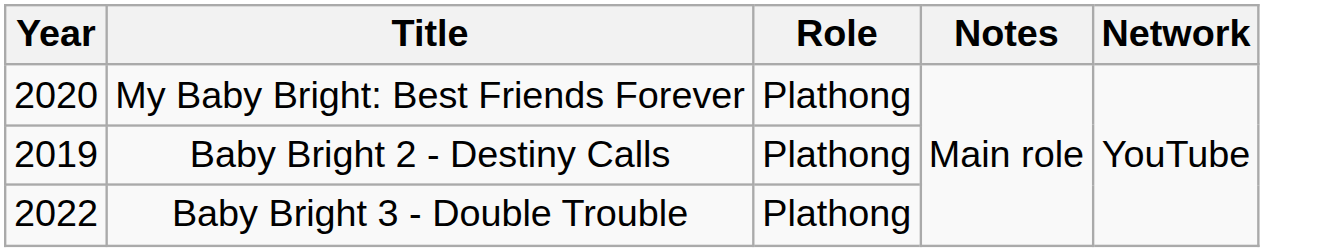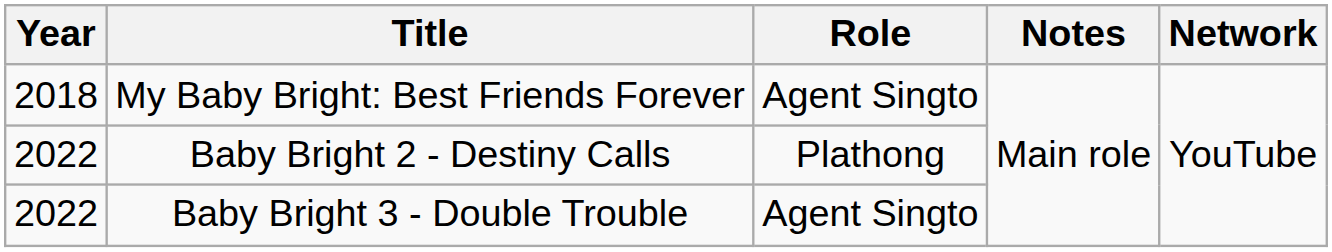 <table class="wikitable" style="text-align:center;">
 <tr>
 <th>Year</th>
 <th>Title</th>
 <th>Role</th>
 <th>Notes</th>
 <th>Network</th>
 </tr>
 <tr>
-<td>2020</td>
+<td>2018</td>
 <td>My Baby Bright: Best Friends Forever</td>
-<td>Plathong</td>
+<td>Agent Singto</td>
 <td rowspan="3">Main role</td>
 <td rowspan="3" style="text-align:centre;">YouTube</td>
 </tr>
 <tr>
-<td>2019</td>
+<td>2022</td>
 <td>Baby Bright 2 - Destiny Calls</td>
 <td>Plathong</td>
 </tr>
 <tr>
 <td>2022</td>
 <td>Baby Bright 3 - Double Trouble</td>
-<td>Plathong</td>
+<td>Agent Singto</td>
 </tr>
 </table>
